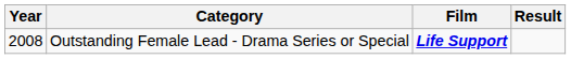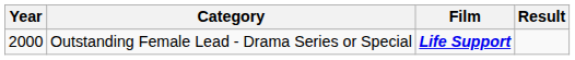 <table class="wikitable">
 <tr>
 <th>Year</th>
 <th>Category</th>
 <th>Film</th>
 <th>Result</th>
 </tr>
 <tr>
-<td>2008</td>
+<td>2000</td>
 <td>Outstanding Female Lead - Drama Series or Special</td>
 <td><strong><em><a href='#'>Life Support</a></em></strong></td>
 <td></td>
 </tr>
 </table>
